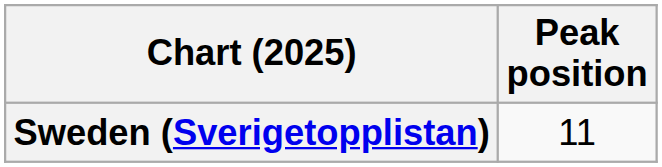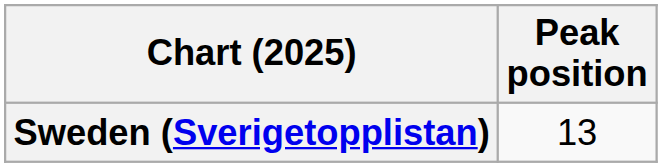 <table class="wikitable plainrowheaders" style="text-align:center">
 <tr>
 <th scope="col">Chart (2025)</th>
 <th scope="col">Peak<br>position</th>
 </tr>
 <tr>
 <th scope="row">Sweden (<a href='#'>Sverigetopplistan</a>)</th>
-<td>11</td>
+<td>13</td>
 </tr>
 </table>
